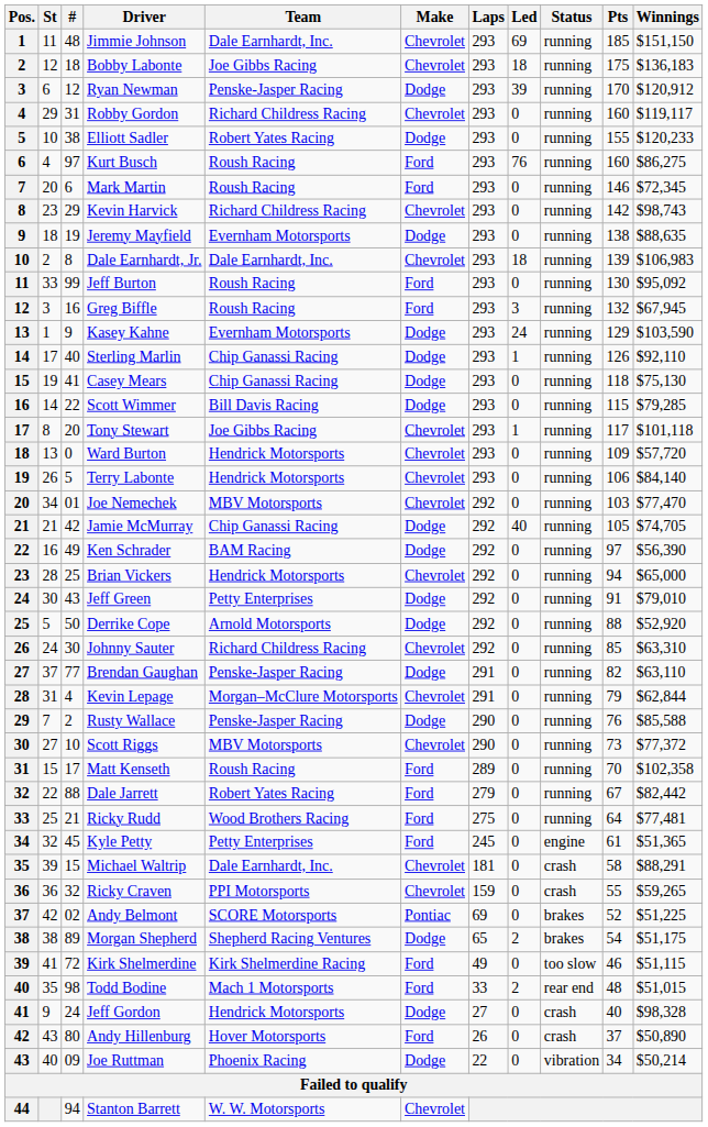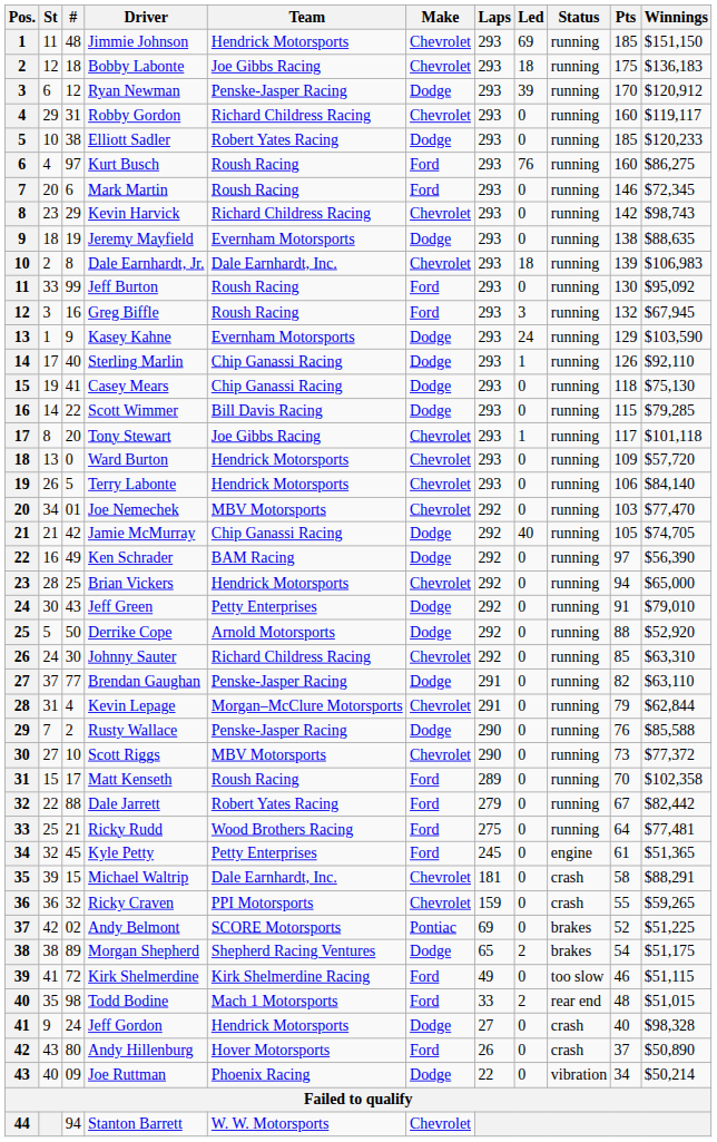 <table class="wikitable sortable">
 <tr>
 <th>Pos.</th>
 <th>St</th>
 <th>#</th>
 <th>Driver</th>
 <th>Team</th>
 <th>Make</th>
 <th>Laps</th>
 <th>Led</th>
 <th>Status</th>
 <th>Pts</th>
 <th>Winnings</th>
 </tr>
 <tr>
 <th>1</th>
 <td>11</td>
 <td>48</td>
 <td><a href='#'>Jimmie Johnson</a></td>
-<td><a href='#'>Dale Earnhardt, Inc.</a></td>
+<td><a href='#'>Hendrick Motorsports</a></td>
 <td><a href='#'>Chevrolet</a></td>
 <td>293</td>
 <td>69</td>
 <td>running</td>
 <td>185</td>
 <td>$151,150</td>
 </tr>
 <tr>
 <th>2</th>
 <td>12</td>
 <td>18</td>
 <td><a href='#'>Bobby Labonte</a></td>
 <td><a href='#'>Joe Gibbs Racing</a></td>
 <td><a href='#'>Chevrolet</a></td>
 <td>293</td>
 <td>18</td>
 <td>running</td>
 <td>175</td>
 <td>$136,183</td>
 </tr>
 <tr>
 <th>3</th>
 <td>6</td>
 <td>12</td>
 <td><a href='#'>Ryan Newman</a></td>
 <td><a href='#'>Penske-Jasper Racing</a></td>
 <td><a href='#'>Dodge</a></td>
 <td>293</td>
 <td>39</td>
 <td>running</td>
 <td>170</td>
 <td>$120,912</td>
 </tr>
 <tr>
 <th>4</th>
 <td>29</td>
 <td>31</td>
 <td><a href='#'>Robby Gordon</a></td>
 <td><a href='#'>Richard Childress Racing</a></td>
 <td><a href='#'>Chevrolet</a></td>
 <td>293</td>
 <td>0</td>
 <td>running</td>
 <td>160</td>
 <td>$119,117</td>
 </tr>
 <tr>
 <th>5</th>
 <td>10</td>
 <td>38</td>
 <td><a href='#'>Elliott Sadler</a></td>
 <td><a href='#'>Robert Yates Racing</a></td>
 <td><a href='#'>Dodge</a></td>
 <td>293</td>
 <td>0</td>
 <td>running</td>
-<td>155</td>
+<td>185</td>
 <td>$120,233</td>
 </tr>
 <tr>
 <th>6</th>
 <td>4</td>
 <td>97</td>
 <td><a href='#'>Kurt Busch</a></td>
 <td><a href='#'>Roush Racing</a></td>
 <td><a href='#'>Ford</a></td>
 <td>293</td>
 <td>76</td>
 <td>running</td>
 <td>160</td>
 <td>$86,275</td>
 </tr>
 <tr>
 <th>7</th>
 <td>20</td>
 <td>6</td>
 <td><a href='#'>Mark Martin</a></td>
 <td><a href='#'>Roush Racing</a></td>
 <td><a href='#'>Ford</a></td>
 <td>293</td>
 <td>0</td>
 <td>running</td>
 <td>146</td>
 <td>$72,345</td>
 </tr>
 <tr>
 <th>8</th>
 <td>23</td>
 <td>29</td>
 <td><a href='#'>Kevin Harvick</a></td>
 <td><a href='#'>Richard Childress Racing</a></td>
 <td><a href='#'>Chevrolet</a></td>
 <td>293</td>
 <td>0</td>
 <td>running</td>
 <td>142</td>
 <td>$98,743</td>
 </tr>
 <tr>
 <th>9</th>
 <td>18</td>
 <td>19</td>
 <td><a href='#'>Jeremy Mayfield</a></td>
 <td><a href='#'>Evernham Motorsports</a></td>
 <td><a href='#'>Dodge</a></td>
 <td>293</td>
 <td>0</td>
 <td>running</td>
 <td>138</td>
 <td>$88,635</td>
 </tr>
 <tr>
 <th>10</th>
 <td>2</td>
 <td>8</td>
 <td><a href='#'>Dale Earnhardt, Jr.</a></td>
 <td><a href='#'>Dale Earnhardt, Inc.</a></td>
 <td><a href='#'>Chevrolet</a></td>
 <td>293</td>
 <td>18</td>
 <td>running</td>
 <td>139</td>
 <td>$106,983</td>
 </tr>
 <tr>
 <th>11</th>
 <td>33</td>
 <td>99</td>
 <td><a href='#'>Jeff Burton</a></td>
 <td><a href='#'>Roush Racing</a></td>
 <td><a href='#'>Ford</a></td>
 <td>293</td>
 <td>0</td>
 <td>running</td>
 <td>130</td>
 <td>$95,092</td>
 </tr>
 <tr>
 <th>12</th>
 <td>3</td>
 <td>16</td>
 <td><a href='#'>Greg Biffle</a></td>
 <td><a href='#'>Roush Racing</a></td>
 <td><a href='#'>Ford</a></td>
 <td>293</td>
 <td>3</td>
 <td>running</td>
 <td>132</td>
 <td>$67,945</td>
 </tr>
 <tr>
 <th>13</th>
 <td>1</td>
 <td>9</td>
 <td><a href='#'>Kasey Kahne</a></td>
 <td><a href='#'>Evernham Motorsports</a></td>
 <td><a href='#'>Dodge</a></td>
 <td>293</td>
 <td>24</td>
 <td>running</td>
 <td>129</td>
 <td>$103,590</td>
 </tr>
 <tr>
 <th>14</th>
 <td>17</td>
 <td>40</td>
 <td><a href='#'>Sterling Marlin</a></td>
 <td><a href='#'>Chip Ganassi Racing</a></td>
 <td><a href='#'>Dodge</a></td>
 <td>293</td>
 <td>1</td>
 <td>running</td>
 <td>126</td>
 <td>$92,110</td>
 </tr>
 <tr>
 <th>15</th>
 <td>19</td>
 <td>41</td>
 <td><a href='#'>Casey Mears</a></td>
 <td><a href='#'>Chip Ganassi Racing</a></td>
 <td><a href='#'>Dodge</a></td>
 <td>293</td>
 <td>0</td>
 <td>running</td>
 <td>118</td>
 <td>$75,130</td>
 </tr>
 <tr>
 <th>16</th>
 <td>14</td>
 <td>22</td>
 <td><a href='#'>Scott Wimmer</a></td>
 <td><a href='#'>Bill Davis Racing</a></td>
 <td><a href='#'>Dodge</a></td>
 <td>293</td>
 <td>0</td>
 <td>running</td>
 <td>115</td>
 <td>$79,285</td>
 </tr>
 <tr>
 <th>17</th>
 <td>8</td>
 <td>20</td>
 <td><a href='#'>Tony Stewart</a></td>
 <td><a href='#'>Joe Gibbs Racing</a></td>
 <td><a href='#'>Chevrolet</a></td>
 <td>293</td>
 <td>1</td>
 <td>running</td>
 <td>117</td>
 <td>$101,118</td>
 </tr>
 <tr>
 <th>18</th>
 <td>13</td>
 <td>0</td>
 <td><a href='#'>Ward Burton</a></td>
 <td><a href='#'>Hendrick Motorsports</a></td>
 <td><a href='#'>Chevrolet</a></td>
 <td>293</td>
 <td>0</td>
 <td>running</td>
 <td>109</td>
 <td>$57,720</td>
 </tr>
 <tr>
 <th>19</th>
 <td>26</td>
 <td>5</td>
 <td><a href='#'>Terry Labonte</a></td>
 <td><a href='#'>Hendrick Motorsports</a></td>
 <td><a href='#'>Chevrolet</a></td>
 <td>293</td>
 <td>0</td>
 <td>running</td>
 <td>106</td>
 <td>$84,140</td>
 </tr>
 <tr>
 <th>20</th>
 <td>34</td>
 <td>01</td>
 <td><a href='#'>Joe Nemechek</a></td>
 <td><a href='#'>MBV Motorsports</a></td>
 <td><a href='#'>Chevrolet</a></td>
 <td>292</td>
 <td>0</td>
 <td>running</td>
 <td>103</td>
 <td>$77,470</td>
 </tr>
 <tr>
 <th>21</th>
 <td>21</td>
 <td>42</td>
 <td><a href='#'>Jamie McMurray</a></td>
 <td><a href='#'>Chip Ganassi Racing</a></td>
 <td><a href='#'>Dodge</a></td>
 <td>292</td>
 <td>40</td>
 <td>running</td>
 <td>105</td>
 <td>$74,705</td>
 </tr>
 <tr>
 <th>22</th>
 <td>16</td>
 <td>49</td>
 <td><a href='#'>Ken Schrader</a></td>
 <td><a href='#'>BAM Racing</a></td>
 <td><a href='#'>Dodge</a></td>
 <td>292</td>
 <td>0</td>
 <td>running</td>
 <td>97</td>
 <td>$56,390</td>
 </tr>
 <tr>
 <th>23</th>
 <td>28</td>
 <td>25</td>
 <td><a href='#'>Brian Vickers</a></td>
 <td><a href='#'>Hendrick Motorsports</a></td>
 <td><a href='#'>Chevrolet</a></td>
 <td>292</td>
 <td>0</td>
 <td>running</td>
 <td>94</td>
 <td>$65,000</td>
 </tr>
 <tr>
 <th>24</th>
 <td>30</td>
 <td>43</td>
 <td><a href='#'>Jeff Green</a></td>
 <td><a href='#'>Petty Enterprises</a></td>
 <td><a href='#'>Dodge</a></td>
 <td>292</td>
 <td>0</td>
 <td>running</td>
 <td>91</td>
 <td>$79,010</td>
 </tr>
 <tr>
 <th>25</th>
 <td>5</td>
 <td>50</td>
 <td><a href='#'>Derrike Cope</a></td>
 <td><a href='#'>Arnold Motorsports</a></td>
 <td><a href='#'>Dodge</a></td>
 <td>292</td>
 <td>0</td>
 <td>running</td>
 <td>88</td>
 <td>$52,920</td>
 </tr>
 <tr>
 <th>26</th>
 <td>24</td>
 <td>30</td>
 <td><a href='#'>Johnny Sauter</a></td>
 <td><a href='#'>Richard Childress Racing</a></td>
 <td><a href='#'>Chevrolet</a></td>
 <td>292</td>
 <td>0</td>
 <td>running</td>
 <td>85</td>
 <td>$63,310</td>
 </tr>
 <tr>
 <th>27</th>
 <td>37</td>
 <td>77</td>
 <td><a href='#'>Brendan Gaughan</a></td>
 <td><a href='#'>Penske-Jasper Racing</a></td>
 <td><a href='#'>Dodge</a></td>
 <td>291</td>
 <td>0</td>
 <td>running</td>
 <td>82</td>
 <td>$63,110</td>
 </tr>
 <tr>
 <th>28</th>
 <td>31</td>
 <td>4</td>
 <td><a href='#'>Kevin Lepage</a></td>
 <td><a href='#'>Morgan–McClure Motorsports</a></td>
 <td><a href='#'>Chevrolet</a></td>
 <td>291</td>
 <td>0</td>
 <td>running</td>
 <td>79</td>
 <td>$62,844</td>
 </tr>
 <tr>
 <th>29</th>
 <td>7</td>
 <td>2</td>
 <td><a href='#'>Rusty Wallace</a></td>
 <td><a href='#'>Penske-Jasper Racing</a></td>
 <td><a href='#'>Dodge</a></td>
 <td>290</td>
 <td>0</td>
 <td>running</td>
 <td>76</td>
 <td>$85,588</td>
 </tr>
 <tr>
 <th>30</th>
 <td>27</td>
 <td>10</td>
 <td><a href='#'>Scott Riggs</a></td>
 <td><a href='#'>MBV Motorsports</a></td>
 <td><a href='#'>Chevrolet</a></td>
 <td>290</td>
 <td>0</td>
 <td>running</td>
 <td>73</td>
 <td>$77,372</td>
 </tr>
 <tr>
 <th>31</th>
 <td>15</td>
 <td>17</td>
 <td><a href='#'>Matt Kenseth</a></td>
 <td><a href='#'>Roush Racing</a></td>
 <td><a href='#'>Ford</a></td>
 <td>289</td>
 <td>0</td>
 <td>running</td>
 <td>70</td>
 <td>$102,358</td>
 </tr>
 <tr>
 <th>32</th>
 <td>22</td>
 <td>88</td>
 <td><a href='#'>Dale Jarrett</a></td>
 <td><a href='#'>Robert Yates Racing</a></td>
 <td><a href='#'>Ford</a></td>
 <td>279</td>
 <td>0</td>
 <td>running</td>
 <td>67</td>
 <td>$82,442</td>
 </tr>
 <tr>
 <th>33</th>
 <td>25</td>
 <td>21</td>
 <td><a href='#'>Ricky Rudd</a></td>
 <td><a href='#'>Wood Brothers Racing</a></td>
 <td><a href='#'>Ford</a></td>
 <td>275</td>
 <td>0</td>
 <td>running</td>
 <td>64</td>
 <td>$77,481</td>
 </tr>
 <tr>
 <th>34</th>
 <td>32</td>
 <td>45</td>
 <td><a href='#'>Kyle Petty</a></td>
 <td><a href='#'>Petty Enterprises</a></td>
 <td><a href='#'>Ford</a></td>
 <td>245</td>
 <td>0</td>
 <td>engine</td>
 <td>61</td>
 <td>$51,365</td>
 </tr>
 <tr>
 <th>35</th>
 <td>39</td>
 <td>15</td>
 <td><a href='#'>Michael Waltrip</a></td>
 <td><a href='#'>Dale Earnhardt, Inc.</a></td>
 <td><a href='#'>Chevrolet</a></td>
 <td>181</td>
 <td>0</td>
 <td>crash</td>
 <td>58</td>
 <td>$88,291</td>
 </tr>
 <tr>
 <th>36</th>
 <td>36</td>
 <td>32</td>
 <td><a href='#'>Ricky Craven</a></td>
 <td><a href='#'>PPI Motorsports</a></td>
 <td><a href='#'>Chevrolet</a></td>
 <td>159</td>
 <td>0</td>
 <td>crash</td>
 <td>55</td>
 <td>$59,265</td>
 </tr>
 <tr>
 <th>37</th>
 <td>42</td>
 <td>02</td>
 <td><a href='#'>Andy Belmont</a></td>
 <td><a href='#'>SCORE Motorsports</a></td>
 <td><a href='#'>Pontiac</a></td>
 <td>69</td>
 <td>0</td>
 <td>brakes</td>
 <td>52</td>
 <td>$51,225</td>
 </tr>
 <tr>
 <th>38</th>
 <td>38</td>
 <td>89</td>
 <td><a href='#'>Morgan Shepherd</a></td>
 <td><a href='#'>Shepherd Racing Ventures</a></td>
 <td><a href='#'>Dodge</a></td>
 <td>65</td>
 <td>2</td>
 <td>brakes</td>
 <td>54</td>
 <td>$51,175</td>
 </tr>
 <tr>
 <th>39</th>
 <td>41</td>
 <td>72</td>
 <td><a href='#'>Kirk Shelmerdine</a></td>
 <td><a href='#'>Kirk Shelmerdine Racing</a></td>
 <td><a href='#'>Ford</a></td>
 <td>49</td>
 <td>0</td>
 <td>too slow</td>
 <td>46</td>
 <td>$51,115</td>
 </tr>
 <tr>
 <th>40</th>
 <td>35</td>
 <td>98</td>
 <td><a href='#'>Todd Bodine</a></td>
 <td><a href='#'>Mach 1 Motorsports</a></td>
 <td><a href='#'>Ford</a></td>
 <td>33</td>
 <td>2</td>
 <td>rear end</td>
 <td>48</td>
 <td>$51,015</td>
 </tr>
 <tr>
 <th>41</th>
 <td>9</td>
 <td>24</td>
 <td><a href='#'>Jeff Gordon</a></td>
 <td><a href='#'>Hendrick Motorsports</a></td>
 <td><a href='#'>Dodge</a></td>
 <td>27</td>
 <td>0</td>
 <td>crash</td>
 <td>40</td>
 <td>$98,328</td>
 </tr>
 <tr>
 <th>42</th>
 <td>43</td>
 <td>80</td>
 <td><a href='#'>Andy Hillenburg</a></td>
 <td><a href='#'>Hover Motorsports</a></td>
 <td><a href='#'>Ford</a></td>
 <td>26</td>
 <td>0</td>
 <td>crash</td>
 <td>37</td>
 <td>$50,890</td>
 </tr>
 <tr>
 <th>43</th>
 <td>40</td>
 <td>09</td>
 <td><a href='#'>Joe Ruttman</a></td>
 <td><a href='#'>Phoenix Racing</a></td>
 <td><a href='#'>Dodge</a></td>
 <td>22</td>
 <td>0</td>
 <td>vibration</td>
 <td>34</td>
 <td>$50,214</td>
 </tr>
 <tr>
 <th colspan="11">Failed to qualify</th>
 </tr>
 <tr>
 <th>44</th>
 <th></th>
 <td>94</td>
 <td><a href='#'>Stanton Barrett</a></td>
 <td><a href='#'>W. W. Motorsports</a></td>
 <td><a href='#'>Chevrolet</a></td>
 <th colspan="5"></th>
 </tr>
 </table>
